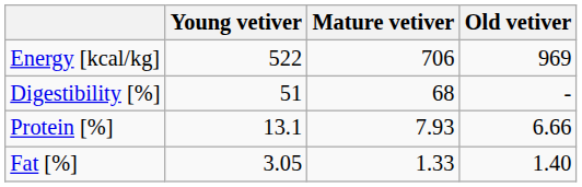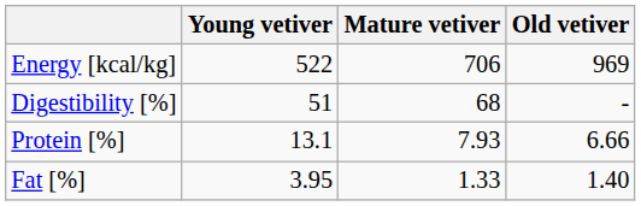 <table class="wikitable">
 <tr>
 <th></th>
 <th>Young vetiver</th>
 <th>Mature vetiver</th>
 <th>Old vetiver</th>
 </tr>
 <tr>
 <td><a href='#'>Energy</a> [kcal/kg]</td>
 <td align="right">522</td>
 <td align="right">706</td>
 <td align="right">969</td>
 </tr>
 <tr>
 <td><a href='#'>Digestibility</a> [%]</td>
 <td align="right">51</td>
 <td align="right">68</td>
 <td align="right">-</td>
 </tr>
 <tr>
 <td><a href='#'>Protein</a> [%]</td>
 <td align="right">13.1</td>
 <td align="right">7.93</td>
 <td align="right">6.66</td>
 </tr>
 <tr>
 <td><a href='#'>Fat</a> [%]</td>
-<td align="right">3.05</td>
+<td align="right">3.95</td>
 <td align="right">1.33</td>
 <td align="right">1.40</td>
 </tr>
 </table>
